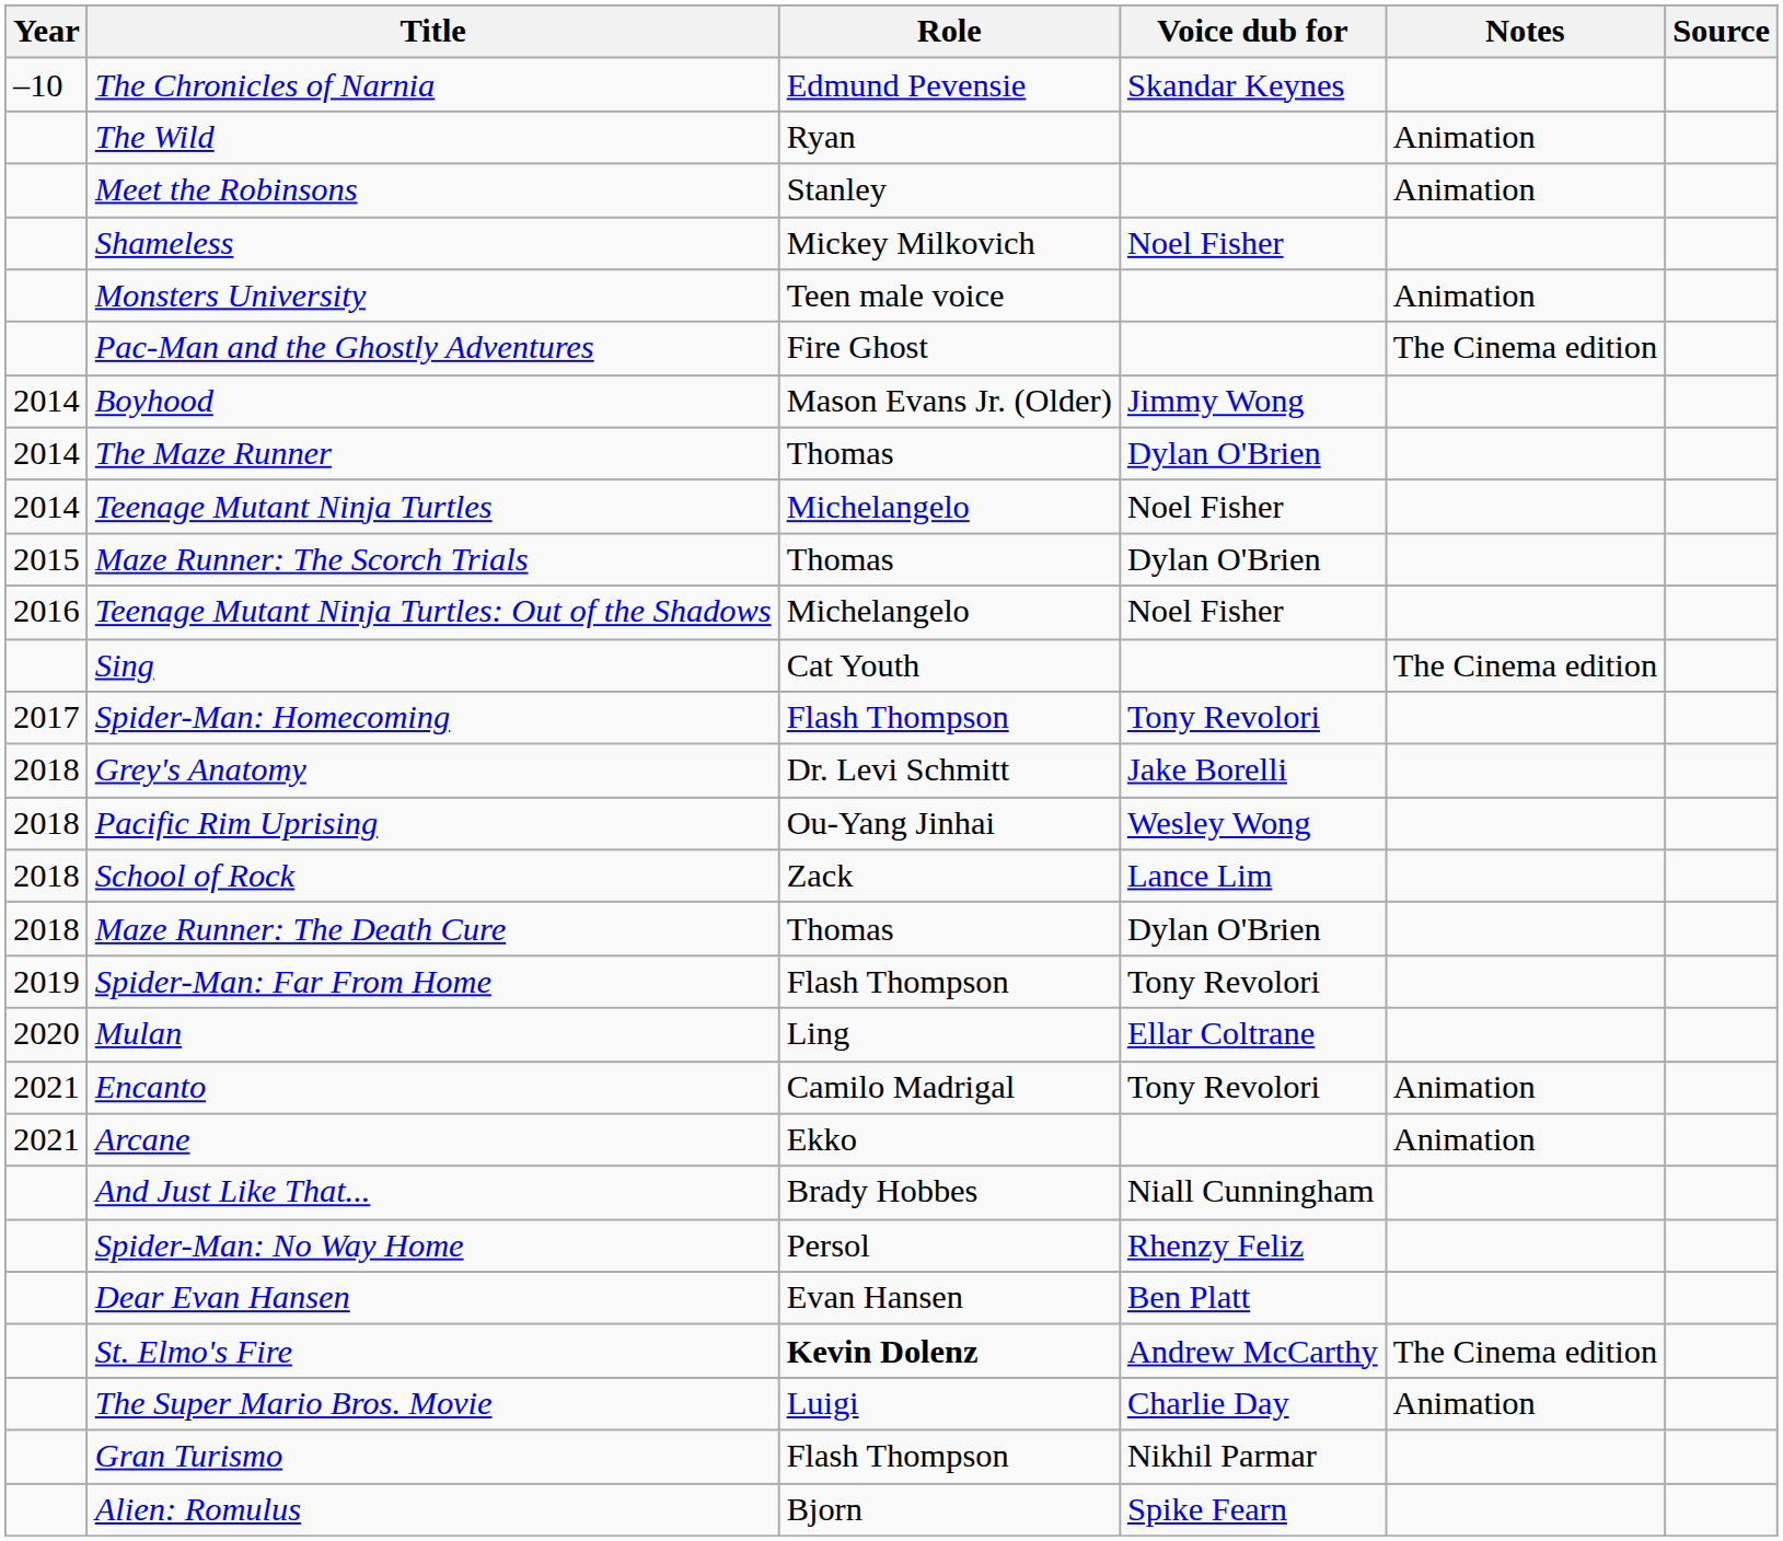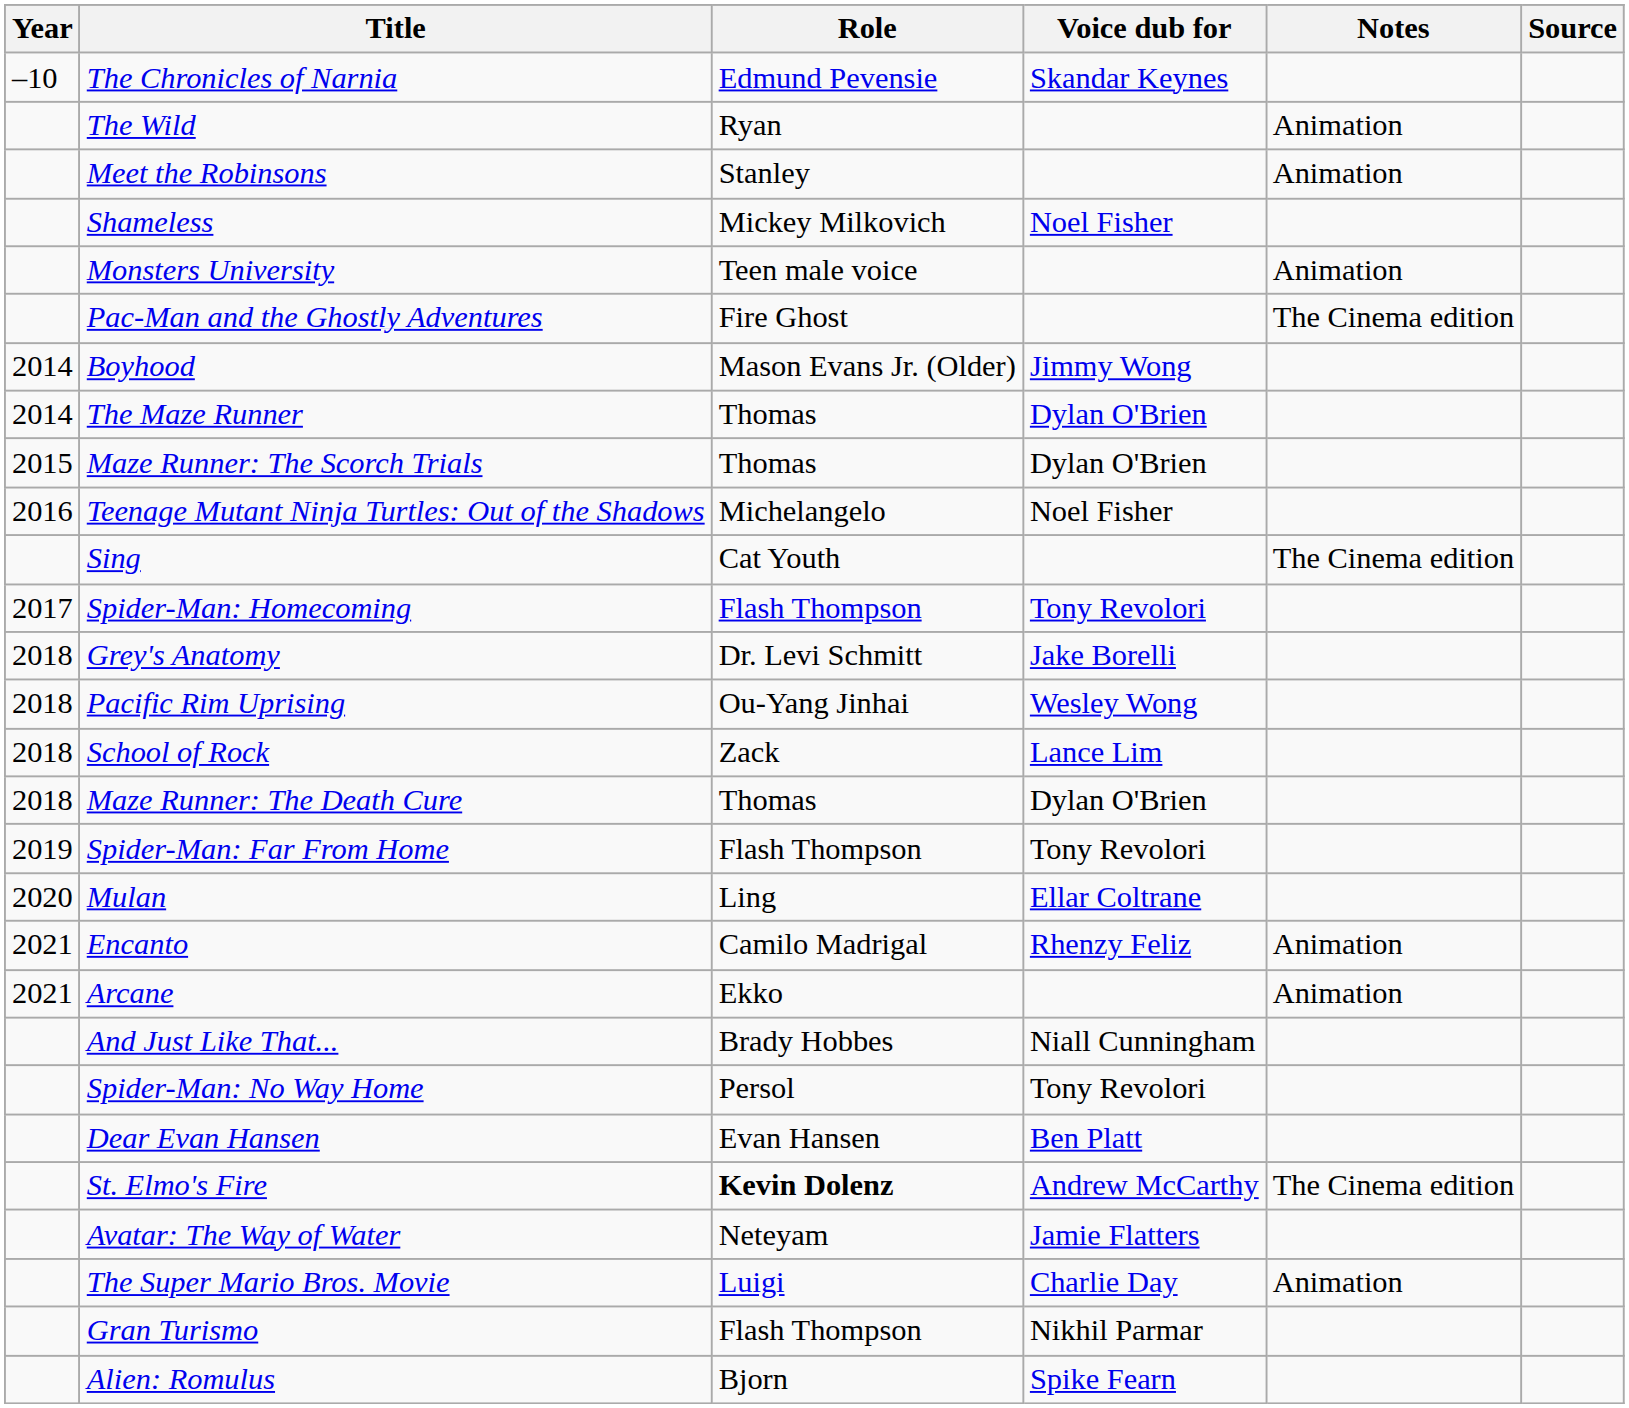 <table class="wikitable sortable plainrowheaders">
 <tr>
 <th>Year</th>
 <th>Title</th>
 <th>Role</th>
 <th>Voice dub for</th>
 <th class="unsortable">Notes</th>
 <th class="unsortable">Source</th>
 </tr>
 <tr>
 <td>–10</td>
 <td><em><a href='#'>The Chronicles of Narnia</a></em></td>
 <td><a href='#'>Edmund Pevensie</a></td>
 <td><a href='#'>Skandar Keynes</a></td>
 <td></td>
 <td></td>
 </tr>
 <tr>
 <td></td>
 <td><em><a href='#'>The Wild</a></em></td>
 <td>Ryan</td>
 <td></td>
 <td>Animation</td>
 <td></td>
 </tr>
 <tr>
 <td></td>
 <td><em><a href='#'>Meet the Robinsons</a></em></td>
 <td>Stanley</td>
 <td></td>
 <td>Animation</td>
 <td></td>
 </tr>
 <tr>
 <td></td>
 <td><em><a href='#'>Shameless</a></em></td>
 <td>Mickey Milkovich</td>
 <td><a href='#'>Noel Fisher</a></td>
 <td></td>
 <td></td>
 </tr>
 <tr>
 <td></td>
 <td><em><a href='#'>Monsters University</a></em></td>
 <td>Teen male voice</td>
 <td></td>
 <td>Animation</td>
 <td></td>
 </tr>
 <tr>
 <td></td>
 <td><em><a href='#'>Pac-Man and the Ghostly Adventures</a></em></td>
 <td>Fire Ghost</td>
 <td></td>
 <td>The Cinema edition</td>
 <td></td>
 </tr>
 <tr>
 <td>2014</td>
 <td><em><a href='#'>Boyhood</a></em></td>
 <td>Mason Evans Jr. (Older)</td>
 <td><a href='#'>Jimmy Wong</a></td>
 <td></td>
 <td></td>
 </tr>
 <tr>
 <td>2014</td>
 <td><em><a href='#'>The Maze Runner</a></em></td>
 <td>Thomas</td>
 <td><a href='#'>Dylan O'Brien</a></td>
-<td></td>
-<td></td>
-</tr>
-<tr>
-<td>2014</td>
-<td><em><a href='#'>Teenage Mutant Ninja Turtles</a></em></td>
-<td><a href='#'>Michelangelo</a></td>
-<td>Noel Fisher</td>
 <td></td>
 <td></td>
 </tr>
 <tr>
 <td>2015</td>
 <td><em><a href='#'>Maze Runner: The Scorch Trials</a></em></td>
 <td>Thomas</td>
 <td>Dylan O'Brien</td>
 <td></td>
 <td></td>
 </tr>
 <tr>
 <td>2016</td>
 <td><em><a href='#'>Teenage Mutant Ninja Turtles: Out of the Shadows</a></em></td>
 <td>Michelangelo</td>
 <td>Noel Fisher</td>
 <td></td>
 <td></td>
 </tr>
 <tr>
 <td></td>
 <td><em><a href='#'>Sing</a></em></td>
 <td>Cat Youth</td>
 <td></td>
 <td>The Cinema edition</td>
 <td></td>
 </tr>
 <tr>
 <td>2017</td>
 <td><em><a href='#'>Spider-Man: Homecoming</a></em></td>
 <td><a href='#'>Flash Thompson</a></td>
 <td><a href='#'>Tony Revolori</a></td>
 <td></td>
 <td></td>
 </tr>
 <tr>
 <td>2018</td>
 <td><em><a href='#'>Grey's Anatomy</a></em></td>
 <td>Dr. Levi Schmitt</td>
 <td><a href='#'>Jake Borelli</a></td>
 <td></td>
 <td></td>
 </tr>
 <tr>
 <td>2018</td>
 <td><em><a href='#'>Pacific Rim Uprising</a></em></td>
 <td>Ou-Yang Jinhai</td>
 <td><a href='#'>Wesley Wong</a></td>
 <td></td>
 <td></td>
 </tr>
 <tr>
 <td>2018</td>
 <td><em><a href='#'>School of Rock</a></em></td>
 <td>Zack</td>
 <td><a href='#'>Lance Lim</a></td>
 <td></td>
 <td></td>
 </tr>
 <tr>
 <td>2018</td>
 <td><em><a href='#'>Maze Runner: The Death Cure</a></em></td>
 <td>Thomas</td>
 <td>Dylan O'Brien</td>
 <td></td>
 <td></td>
 </tr>
 <tr>
 <td>2019</td>
 <td><em><a href='#'>Spider-Man: Far From Home</a></em></td>
 <td>Flash Thompson</td>
 <td>Tony Revolori</td>
 <td></td>
 <td></td>
 </tr>
 <tr>
 <td>2020</td>
 <td><em><a href='#'>Mulan</a></em></td>
 <td>Ling</td>
 <td><a href='#'>Ellar Coltrane</a></td>
 <td></td>
 <td></td>
 </tr>
 <tr>
 <td>2021</td>
 <td><em><a href='#'>Encanto</a></em></td>
 <td>Camilo Madrigal</td>
-<td>Tony Revolori</td>
+<td><a href='#'>Rhenzy Feliz</a></td>
 <td>Animation</td>
 <td></td>
 </tr>
 <tr>
 <td>2021</td>
 <td><em><a href='#'>Arcane</a></em></td>
 <td>Ekko</td>
 <td></td>
 <td>Animation</td>
 <td></td>
 </tr>
 <tr>
 <td></td>
 <td><em><a href='#'>And Just Like That...</a></em></td>
 <td>Brady Hobbes</td>
 <td>Niall Cunningham</td>
 <td></td>
 <td></td>
 </tr>
 <tr>
 <td></td>
 <td><em><a href='#'>Spider-Man: No Way Home</a></em></td>
 <td>Persol</td>
-<td><a href='#'>Rhenzy Feliz</a></td>
+<td>Tony Revolori</td>
 <td></td>
 <td></td>
 </tr>
 <tr>
 <td></td>
 <td><em><a href='#'>Dear Evan Hansen</a></em></td>
 <td>Evan Hansen</td>
 <td><a href='#'>Ben Platt</a></td>
 <td></td>
 <td></td>
 </tr>
 <tr>
 <td></td>
 <td><em><a href='#'>St. Elmo's Fire</a></em></td>
 <td><strong>Kevin Dolenz</strong></td>
 <td><a href='#'>Andrew McCarthy</a></td>
 <td>The Cinema edition</td>
+<td></td>
+</tr>
+<tr>
+<td></td>
+<td><em><a href='#'>Avatar: The Way of Water</a></em></td>
+<td>Neteyam</td>
+<td><a href='#'>Jamie Flatters</a></td>
+<td></td>
 <td></td>
 </tr>
 <tr>
 <td></td>
 <td><em><a href='#'>The Super Mario Bros. Movie</a></em></td>
 <td><a href='#'>Luigi</a></td>
 <td><a href='#'>Charlie Day</a></td>
 <td>Animation</td>
 <td></td>
 </tr>
 <tr>
 <td></td>
 <td><em><a href='#'>Gran Turismo</a></em></td>
 <td>Flash Thompson</td>
 <td>Nikhil Parmar</td>
 <td></td>
 <td></td>
 </tr>
 <tr>
 <td></td>
 <td><em><a href='#'>Alien: Romulus</a></em></td>
 <td>Bjorn</td>
 <td><a href='#'>Spike Fearn</a></td>
 <td></td>
 <td></td>
 </tr>
 </table>
